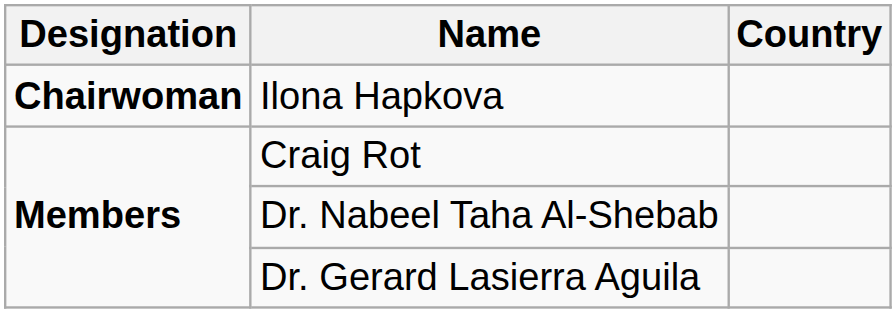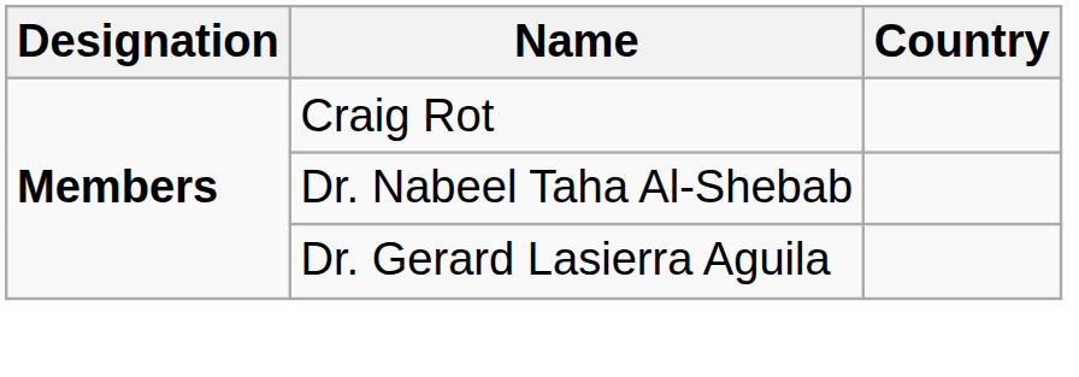 <table class="wikitable">
 <tr>
 <th>Designation</th>
 <th>Name</th>
 <th>Country</th>
-</tr>
-<tr>
-<td><strong>Chairwoman</strong></td>
-<td>Ilona Hapkova</td>
-<td></td>
 </tr>
 <tr>
 <td rowspan=3><strong>Members</strong></td>
 <td>Craig Rot</td>
 <td></td>
 </tr>
 <tr>
 <td>Dr. Nabeel Taha Al-Shebab</td>
 <td></td>
 </tr>
 <tr>
 <td>Dr. Gerard Lasierra Aguila</td>
 <td></td>
 </tr>
 </table>
